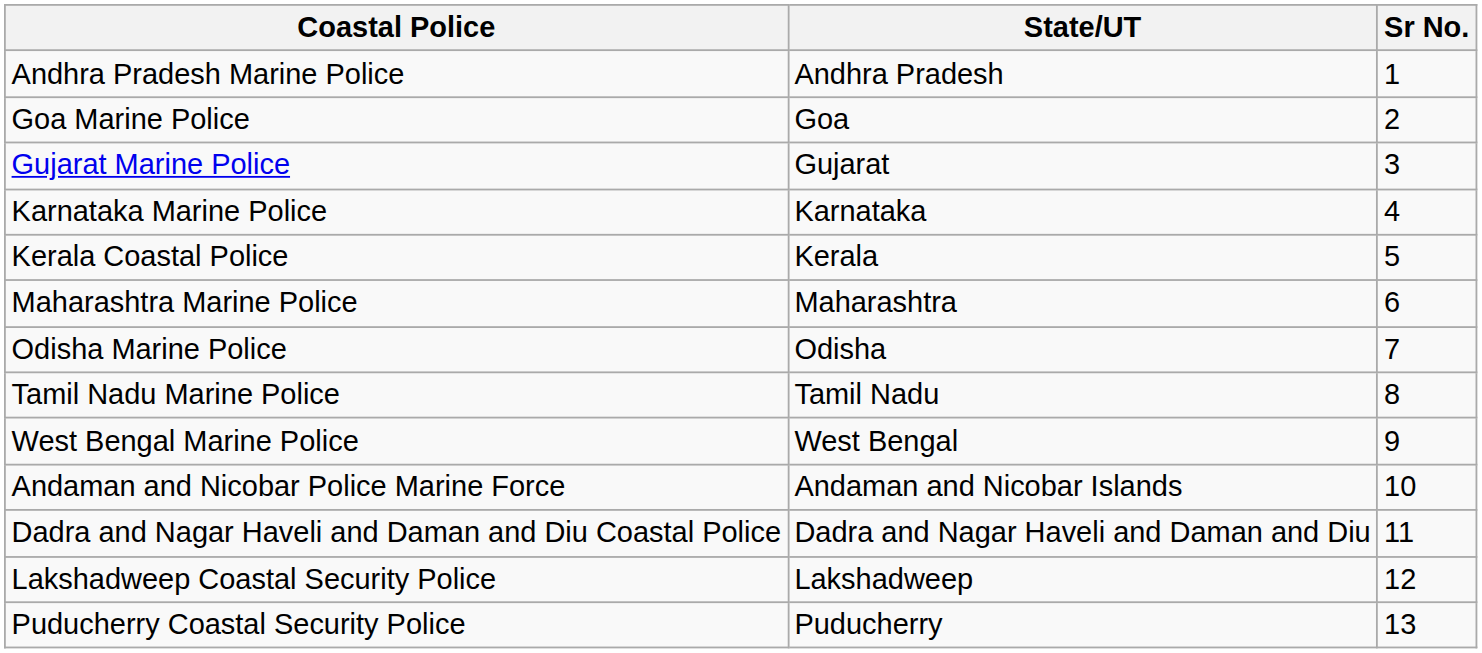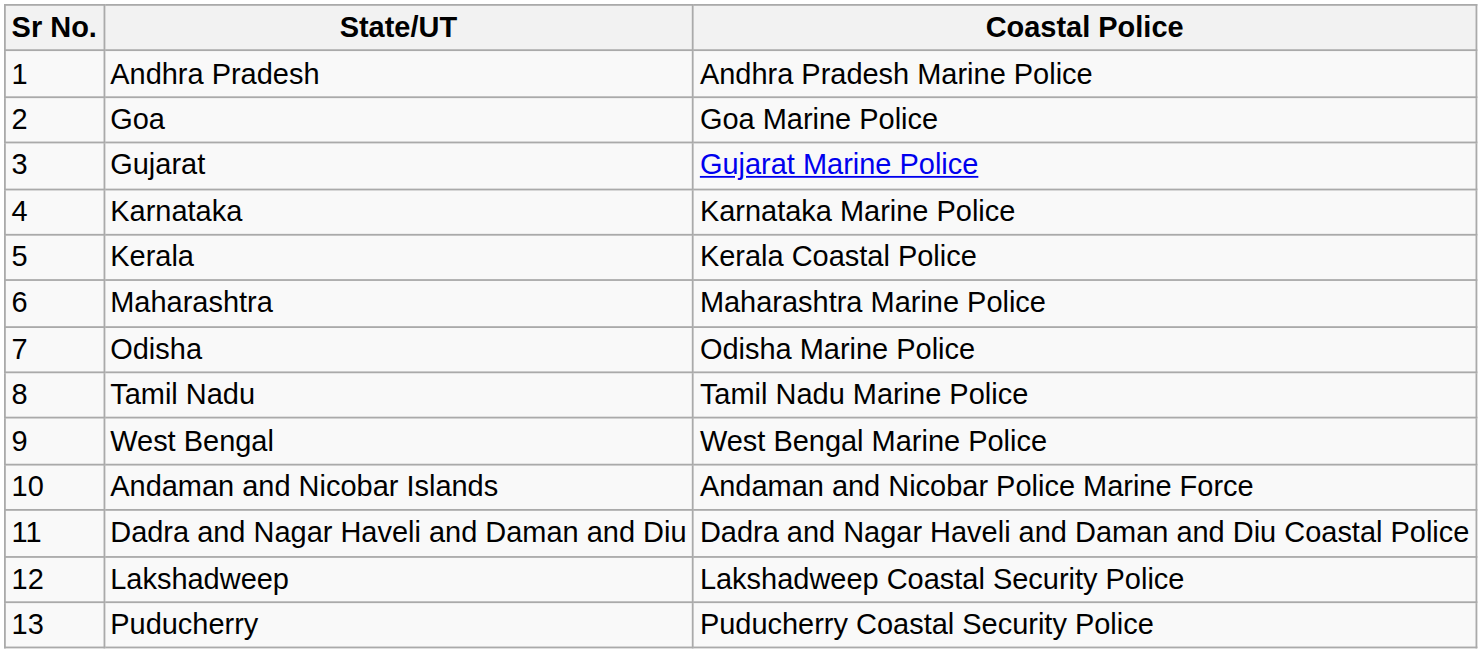 <table class="wikitable">
 <tr>
+<th>Sr No.</th>
+<th>State/UT</th>
 <th>Coastal Police</th>
-<th>State/UT</th>
-<th>Sr No.</th>
 </tr>
 <tr>
+<td>1</td>
+<td>Andhra Pradesh</td>
 <td>Andhra Pradesh Marine Police</td>
-<td>Andhra Pradesh</td>
-<td>1</td>
 </tr>
 <tr>
+<td>2</td>
+<td>Goa</td>
 <td>Goa Marine Police</td>
-<td>Goa</td>
-<td>2</td>
 </tr>
 <tr>
+<td>3</td>
+<td>Gujarat</td>
 <td><a href='#'>Gujarat Marine Police</a></td>
-<td>Gujarat</td>
-<td>3</td>
 </tr>
 <tr>
+<td>4</td>
+<td>Karnataka</td>
 <td>Karnataka Marine Police</td>
-<td>Karnataka</td>
-<td>4</td>
 </tr>
 <tr>
+<td>5</td>
+<td>Kerala</td>
 <td>Kerala Coastal Police</td>
-<td>Kerala</td>
-<td>5</td>
 </tr>
 <tr>
+<td>6</td>
+<td>Maharashtra</td>
 <td>Maharashtra Marine Police</td>
-<td>Maharashtra</td>
-<td>6</td>
 </tr>
 <tr>
+<td>7</td>
+<td>Odisha</td>
 <td>Odisha Marine Police</td>
-<td>Odisha</td>
-<td>7</td>
 </tr>
 <tr>
+<td>8</td>
+<td>Tamil Nadu</td>
 <td>Tamil Nadu Marine Police</td>
-<td>Tamil Nadu</td>
-<td>8</td>
 </tr>
 <tr>
+<td>9</td>
+<td>West Bengal</td>
 <td>West Bengal Marine Police</td>
-<td>West Bengal</td>
-<td>9</td>
 </tr>
 <tr>
+<td>10</td>
+<td>Andaman and Nicobar Islands</td>
 <td>Andaman and Nicobar Police Marine Force</td>
-<td>Andaman and Nicobar Islands</td>
-<td>10</td>
 </tr>
 <tr>
+<td>11</td>
+<td>Dadra and Nagar Haveli and Daman and Diu</td>
 <td>Dadra and Nagar Haveli and Daman and Diu Coastal Police</td>
-<td>Dadra and Nagar Haveli and Daman and Diu</td>
-<td>11</td>
 </tr>
 <tr>
+<td>12</td>
+<td>Lakshadweep</td>
 <td>Lakshadweep Coastal Security Police</td>
-<td>Lakshadweep</td>
-<td>12</td>
 </tr>
 <tr>
+<td>13</td>
+<td>Puducherry</td>
 <td>Puducherry Coastal Security Police</td>
-<td>Puducherry</td>
-<td>13</td>
 </tr>
 </table>
